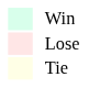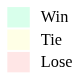 <table style="border:1px solid white; float:right;">
 <tr>
 <td style="background:#D8FFEB; width:20px;"></td>
 <td> </td>
 <td>Win</td>
 </tr>
 <tr>
+<td style="background:#FFFFE6; width:20px;"></td>
+<td> </td>
+<td>Tie</td>
+</tr>
+<tr>
 <td style="background:#FFE6E6; width:20px;"></td>
 <td> </td>
 <td>Lose</td>
 </tr>
-<tr>
-<td style="background:#FFFFE6; width:20px;"></td>
-<td> </td>
-<td>Tie</td>
-</tr>
 </table>
